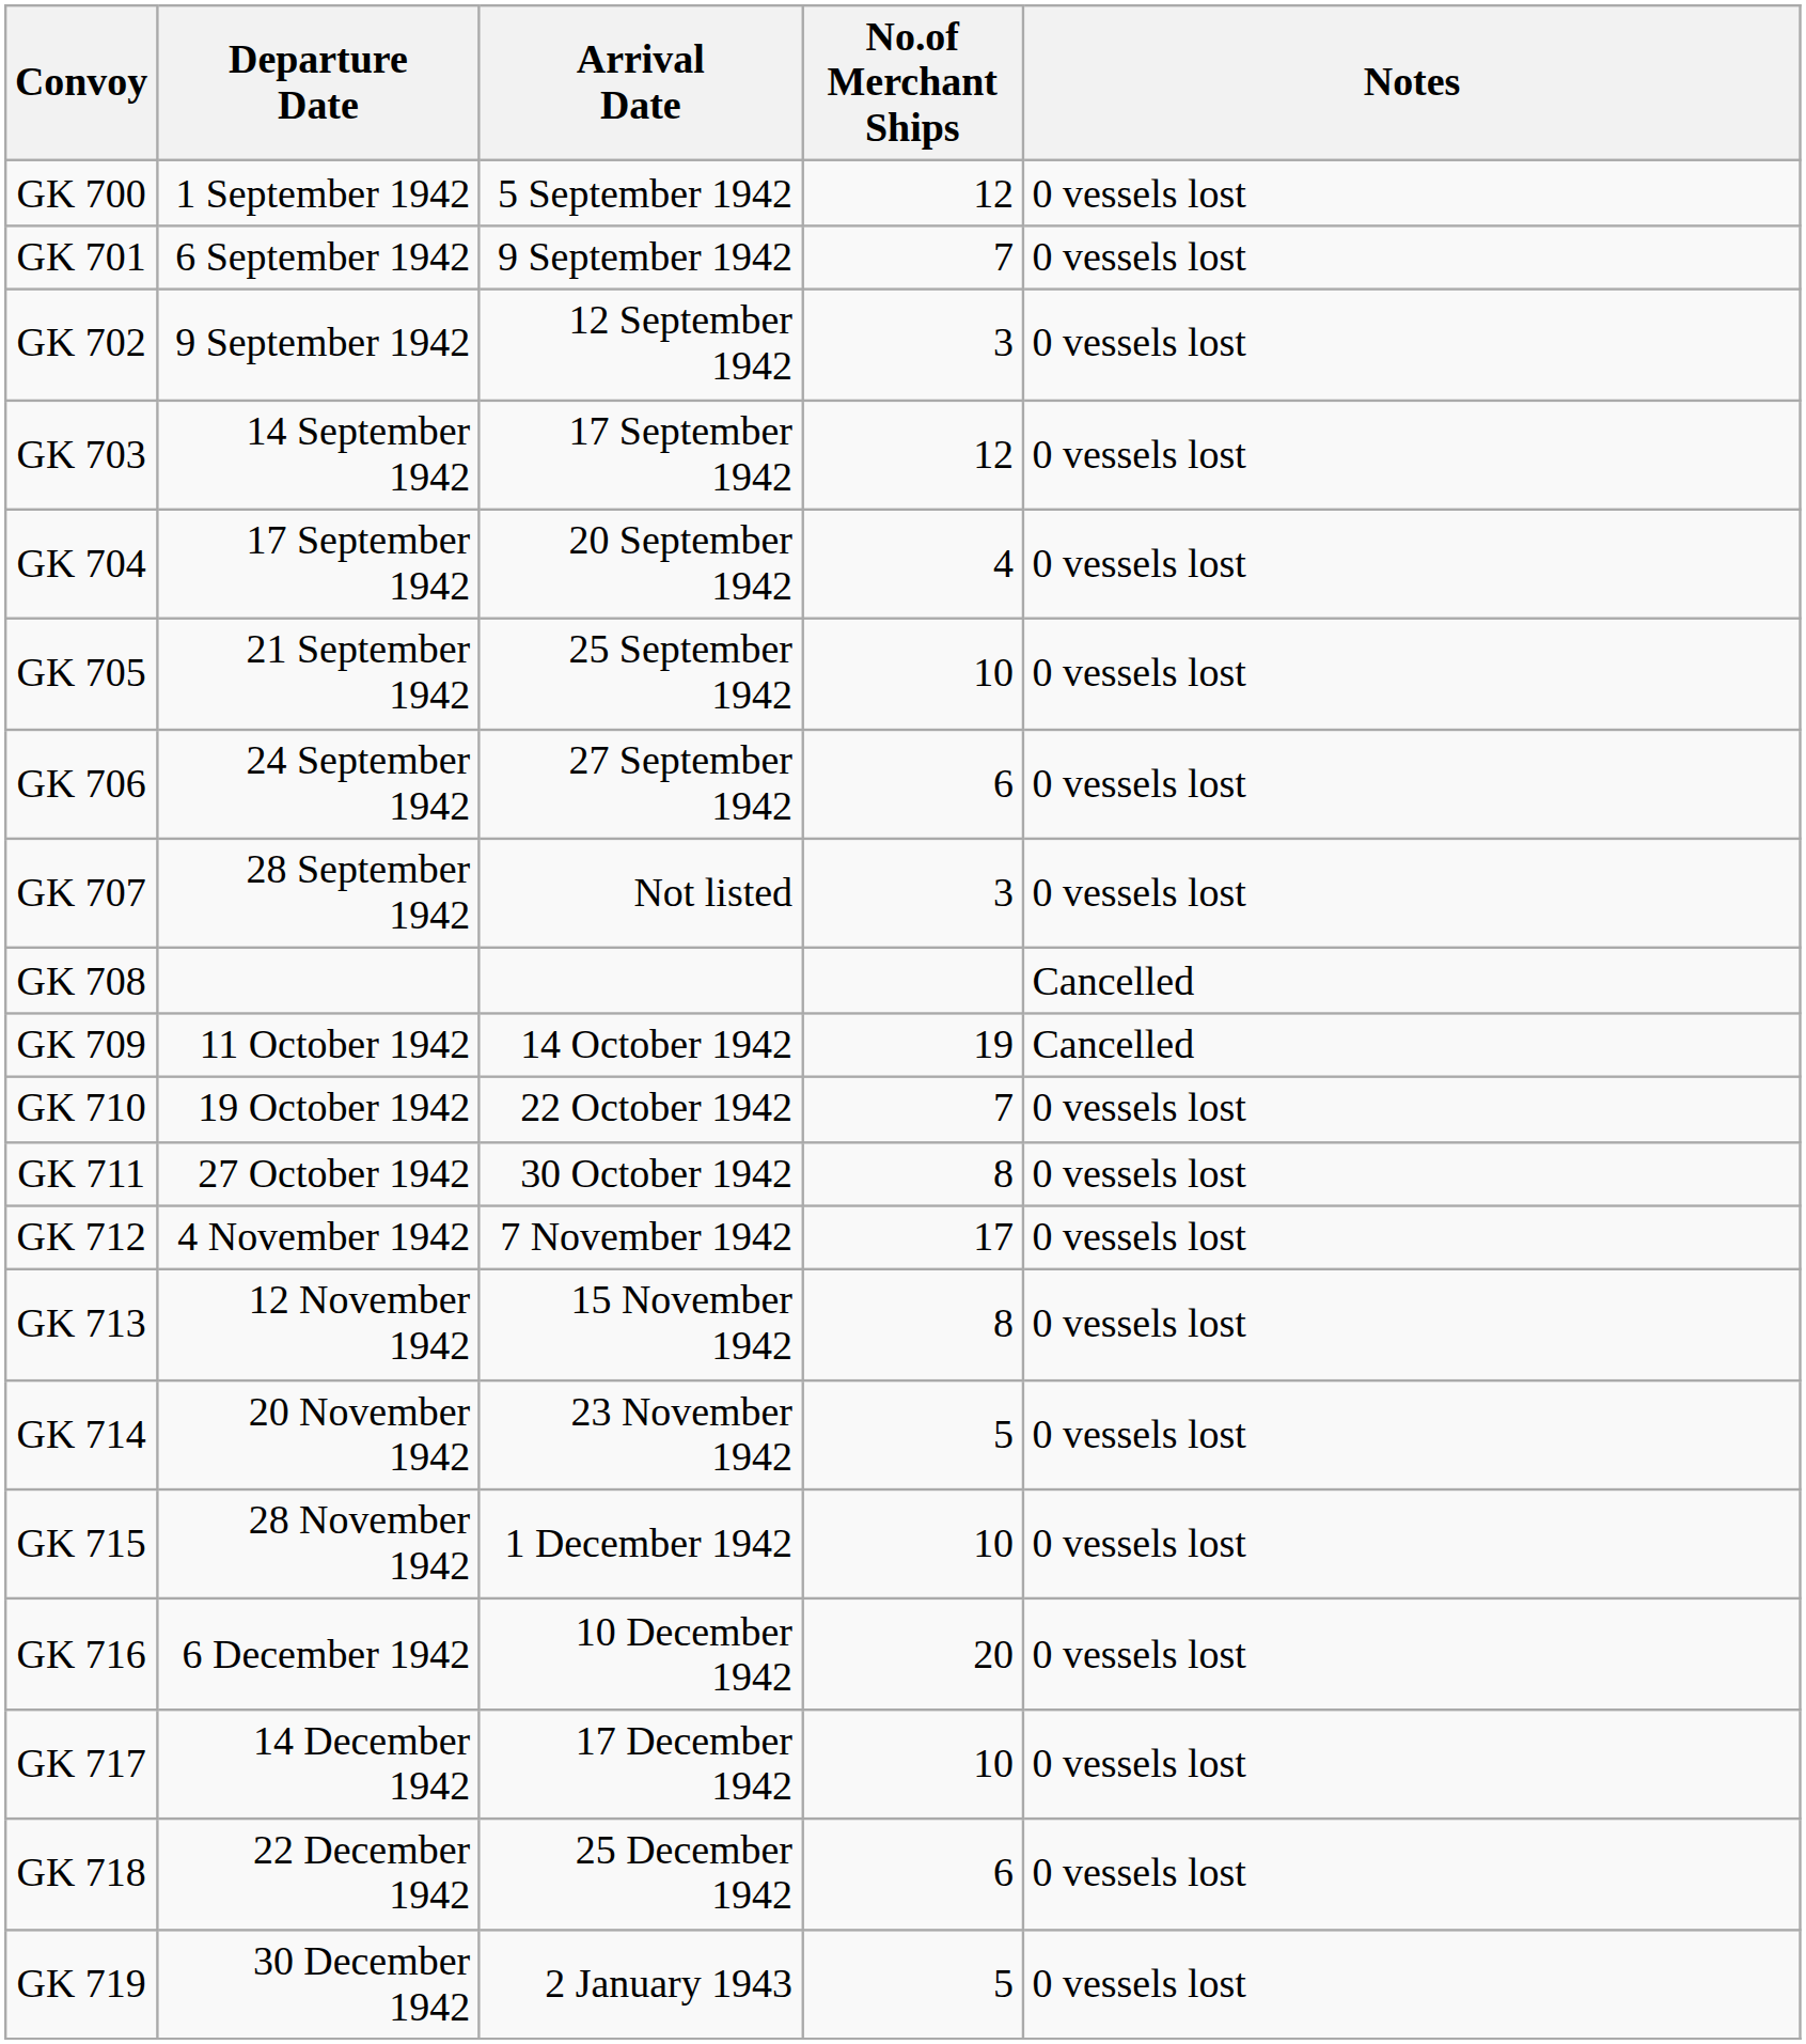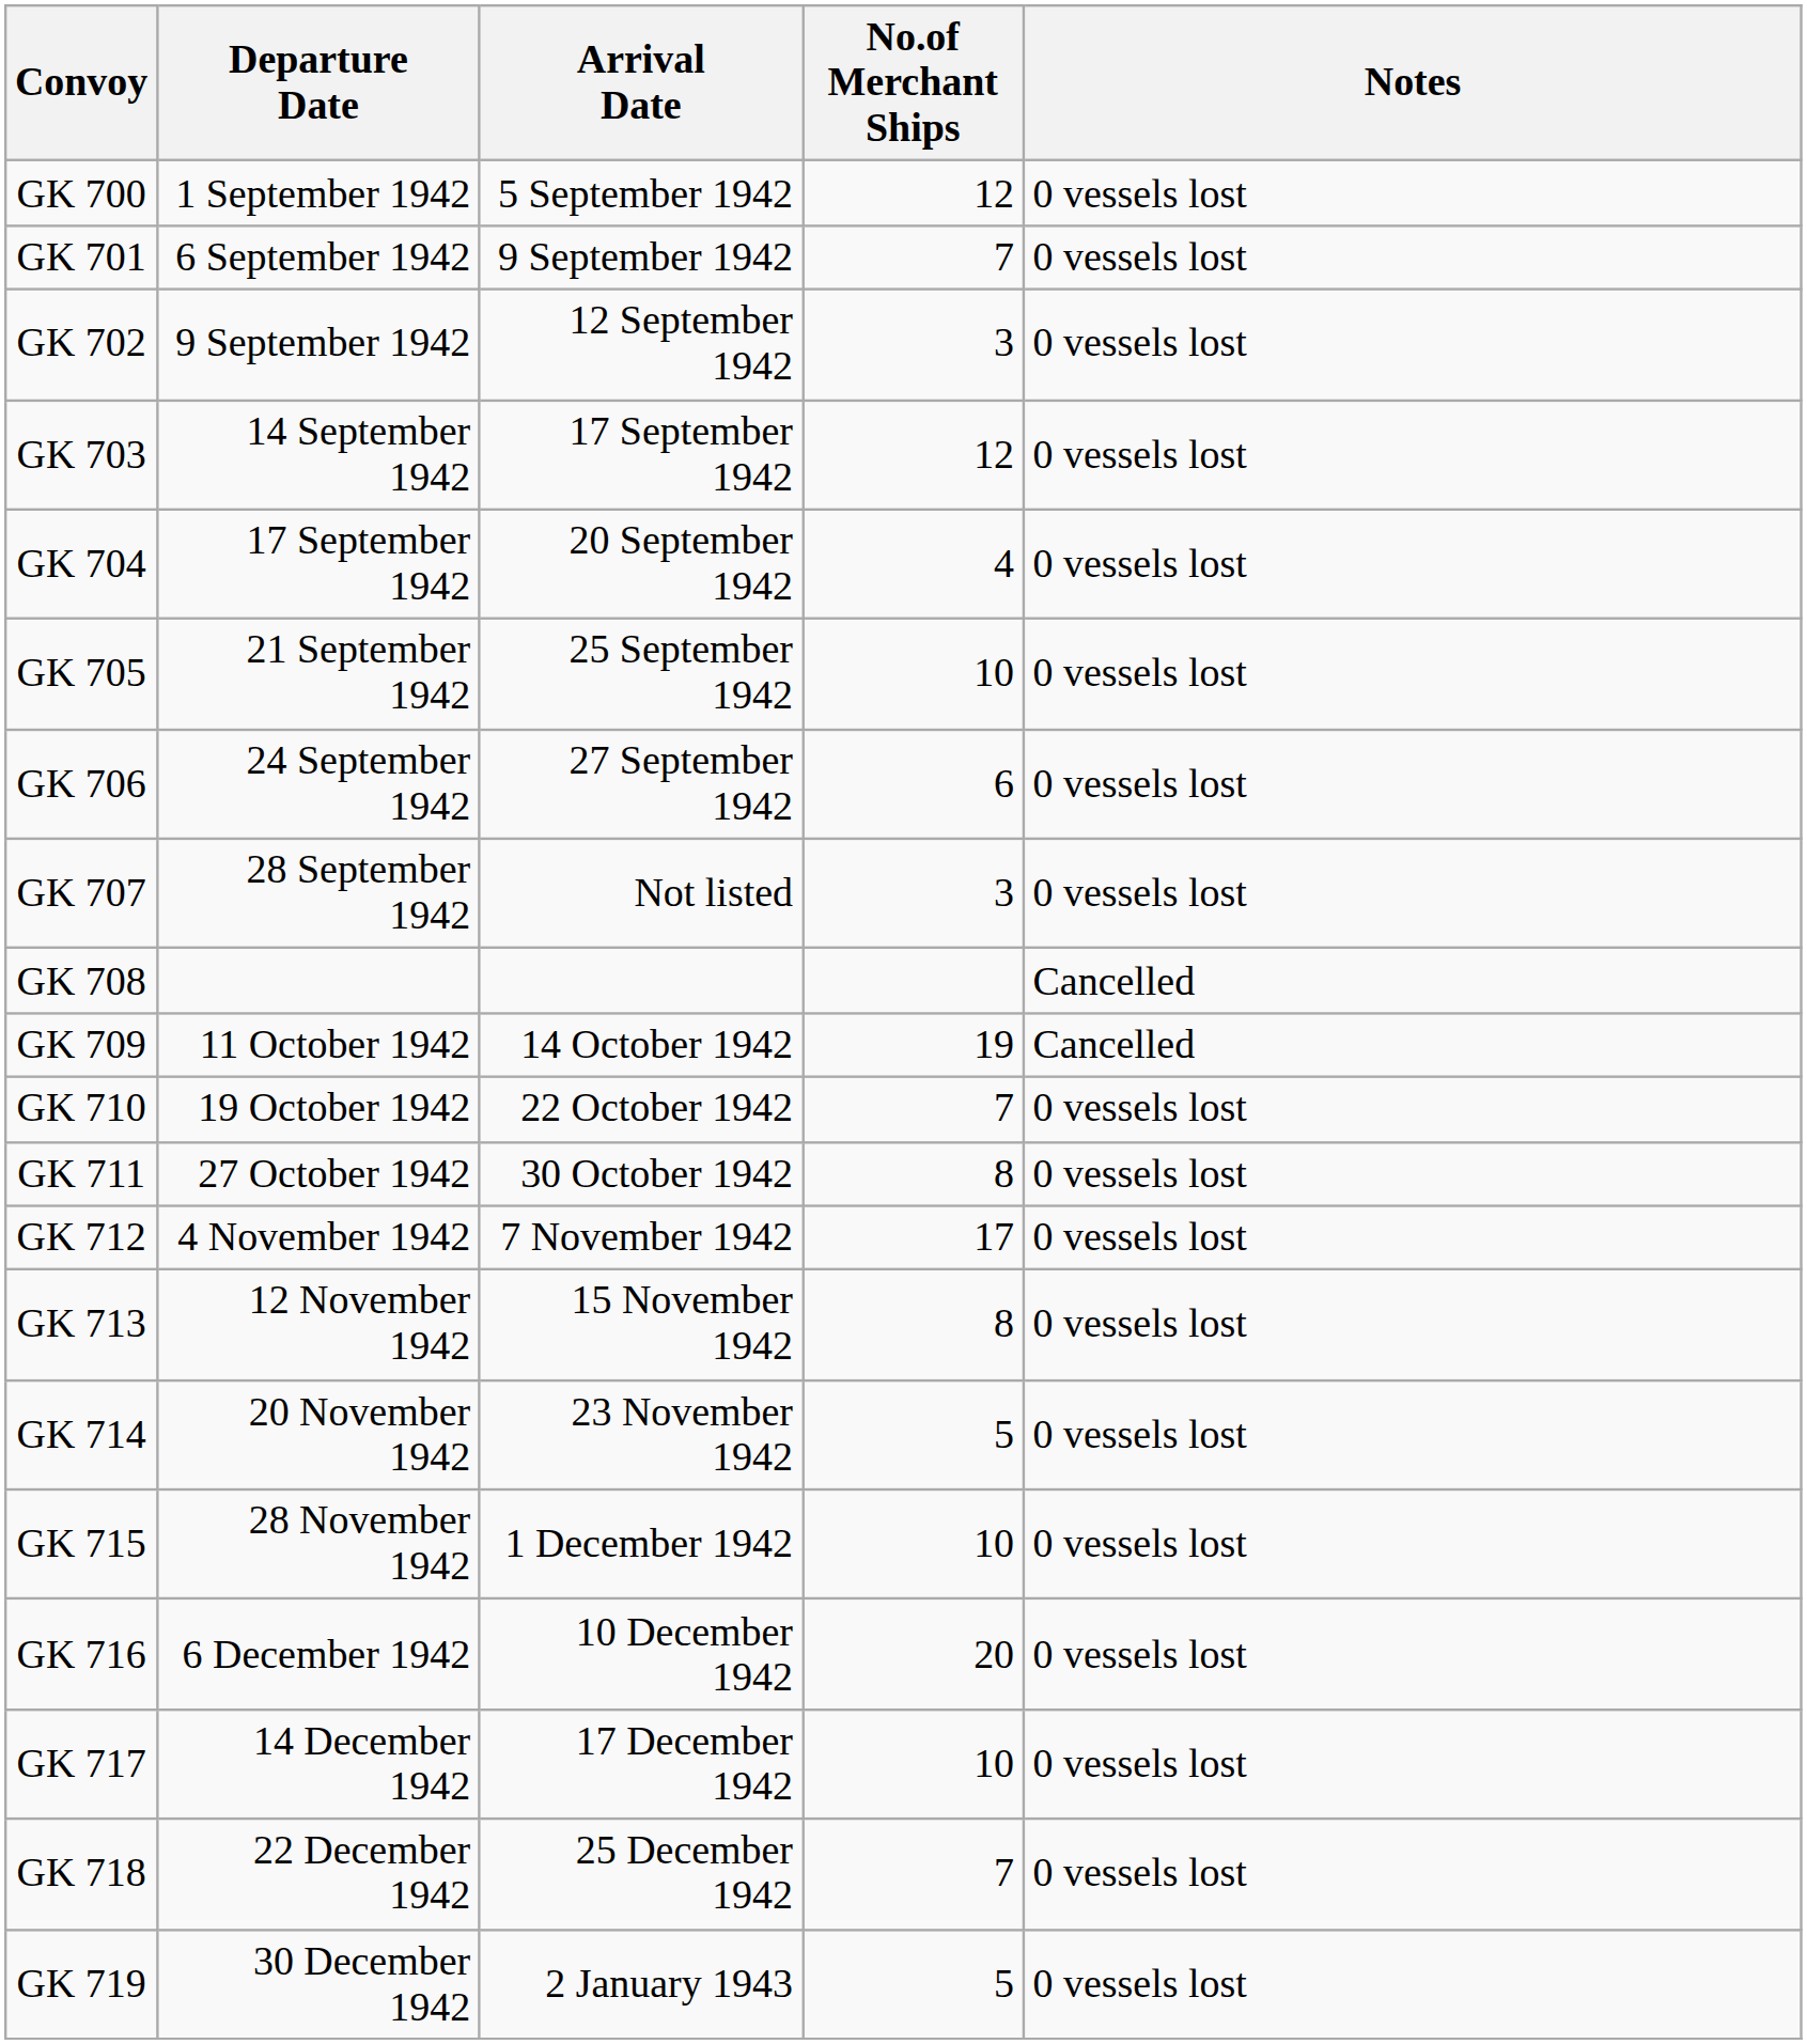 <table class="wikitable sortable">
 <tr>
 <th scope="col" width="50px">Convoy</th>
 <th scope="col" width="120px">Departure<br>Date</th>
 <th scope="col" width="120px">Arrival<br>Date</th>
 <th scope="col" width="80px">No.of Merchant Ships</th>
 <th scope="col" width="300px">Notes</th>
 </tr>
 <tr>
 <td align="center">GK 700</td>
 <td align="right">1 September 1942</td>
 <td align="right">5 September 1942</td>
 <td align="right">12</td>
 <td align="left">0 vessels lost</td>
 </tr>
 <tr>
 <td align="center">GK 701</td>
 <td align="right">6 September 1942</td>
 <td align="right">9 September 1942</td>
 <td align="right">7</td>
 <td align="left">0 vessels lost</td>
 </tr>
 <tr>
 <td align="center">GK 702</td>
 <td align="right">9 September 1942</td>
 <td align="right">12 September 1942</td>
 <td align="right">3</td>
 <td align="left">0 vessels lost</td>
 </tr>
 <tr>
 <td align="center">GK 703</td>
 <td align="right">14 September 1942</td>
 <td align="right">17 September 1942</td>
 <td align="right">12</td>
 <td align="left">0 vessels lost</td>
 </tr>
 <tr>
 <td align="center">GK 704</td>
 <td align="right">17 September 1942</td>
 <td align="right">20 September 1942</td>
 <td align="right">4</td>
 <td align="left">0 vessels lost</td>
 </tr>
 <tr>
 <td align="center">GK 705</td>
 <td align="right">21 September 1942</td>
 <td align="right">25 September 1942</td>
 <td align="right">10</td>
 <td align="left">0 vessels lost</td>
 </tr>
 <tr>
 <td align="center">GK 706</td>
 <td align="right">24 September 1942</td>
 <td align="right">27 September 1942</td>
 <td align="right">6</td>
 <td align="left">0 vessels lost</td>
 </tr>
 <tr>
 <td align="center">GK 707</td>
 <td align="right">28 September 1942</td>
 <td align="right">Not listed</td>
 <td align="right">3</td>
 <td align="left">0 vessels lost</td>
 </tr>
 <tr>
 <td align="center">GK 708</td>
 <td align="right"></td>
 <td align="right"></td>
 <td align="right"></td>
 <td align="left">Cancelled</td>
 </tr>
 <tr>
 <td align="center">GK 709</td>
 <td align="right">11 October 1942</td>
 <td align="right">14 October 1942</td>
 <td align="right">19</td>
 <td align="left">Cancelled</td>
 </tr>
 <tr>
 <td align="center">GK 710</td>
 <td align="right">19 October 1942</td>
 <td align="right">22 October 1942</td>
 <td align="right">7</td>
 <td align="left">0 vessels lost</td>
 </tr>
 <tr>
 <td align="center">GK 711</td>
 <td align="right">27 October 1942</td>
 <td align="right">30 October 1942</td>
 <td align="right">8</td>
 <td align="left">0 vessels lost</td>
 </tr>
 <tr>
 <td align="center">GK 712</td>
 <td align="right">4 November 1942</td>
 <td align="right">7 November 1942</td>
 <td align="right">17</td>
 <td align="left">0 vessels lost</td>
 </tr>
 <tr>
 <td align="center">GK 713</td>
 <td align="right">12 November 1942</td>
 <td align="right">15 November 1942</td>
 <td align="right">8</td>
 <td align="left">0 vessels lost</td>
 </tr>
 <tr>
 <td align="center">GK 714</td>
 <td align="right">20 November 1942</td>
 <td align="right">23 November 1942</td>
 <td align="right">5</td>
 <td align="left">0 vessels lost</td>
 </tr>
 <tr>
 <td align="center">GK 715</td>
 <td align="right">28 November 1942</td>
 <td align="right">1 December 1942</td>
 <td align="right">10</td>
 <td align="left">0 vessels lost</td>
 </tr>
 <tr>
 <td align="center">GK 716</td>
 <td align="right">6 December 1942</td>
 <td align="right">10 December 1942</td>
 <td align="right">20</td>
 <td align="left">0 vessels lost</td>
 </tr>
 <tr>
 <td align="center">GK 717</td>
 <td align="right">14 December 1942</td>
 <td align="right">17 December 1942</td>
 <td align="right">10</td>
 <td align="left">0 vessels lost</td>
 </tr>
 <tr>
 <td align="center">GK 718</td>
 <td align="right">22 December 1942</td>
 <td align="right">25 December 1942</td>
-<td align="right">6</td>
+<td align="right">7</td>
 <td align="left">0 vessels lost</td>
 </tr>
 <tr>
 <td align="center">GK 719</td>
 <td align="right">30 December 1942</td>
 <td align="right">2 January 1943</td>
 <td align="right">5</td>
 <td align="left">0 vessels lost</td>
 </tr>
 <tr>
 </tr>
 </table>
